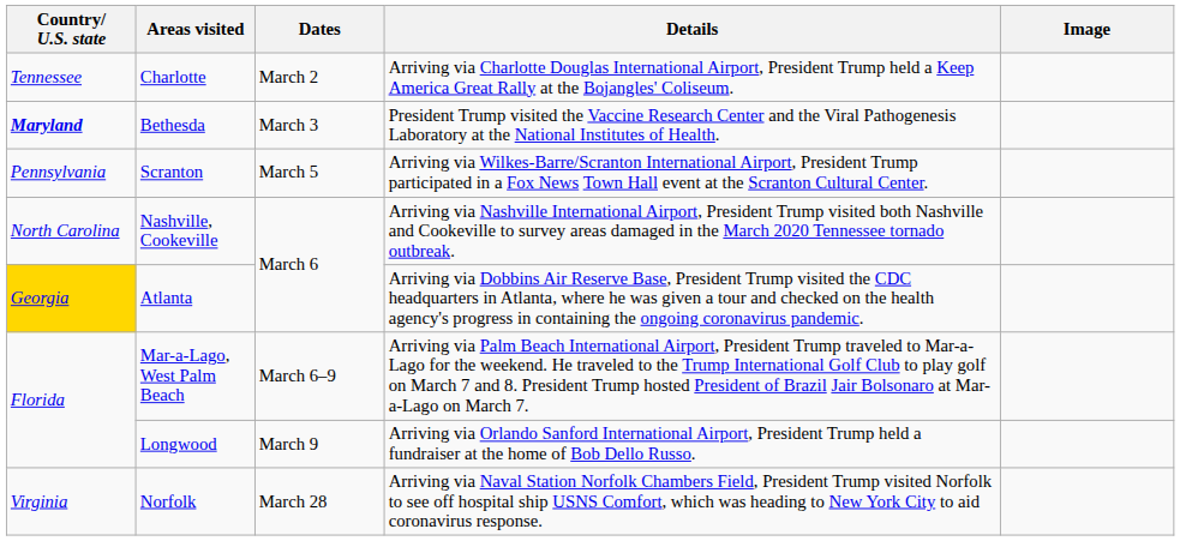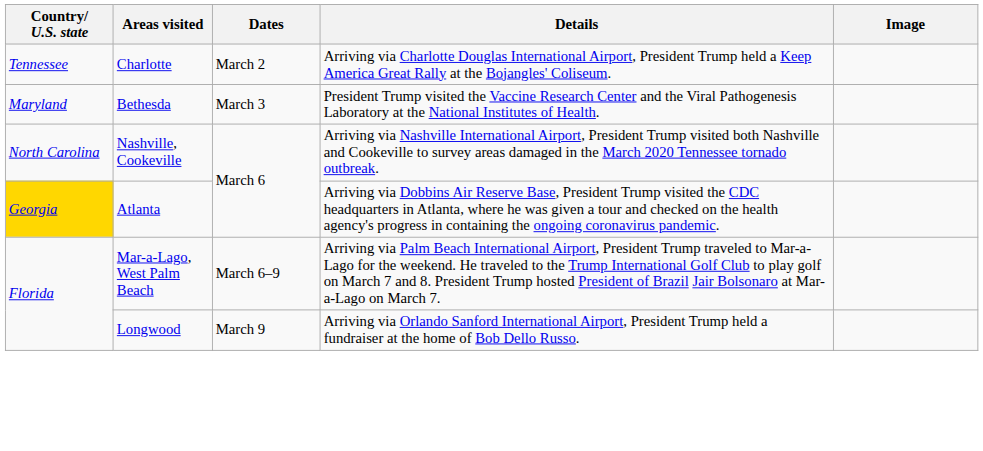 <table class="wikitable" style="margin: 1em auto 1em auto">
 <tr>
 <th width=110>Country/<br><em>U.S. state</em></th>
 <th width=100>Areas visited</th>
 <th width=110>Dates</th>
 <th width=550>Details</th>
 <th width=150>Image</th>
 </tr>
 <tr>
 <td> <em><a href='#'>Tennessee</a></em></td>
 <td><a href='#'>Charlotte</a></td>
 <td>March 2</td>
 <td>Arriving via <a href='#'>Charlotte Douglas International Airport</a>, President Trump held a <a href='#'>Keep America Great Rally</a> at the <a href='#'>Bojangles' Coliseum</a>.</td>
 <td></td>
 </tr>
 <tr>
-<td><strong> <em><a href='#'>Maryland</a></em></strong></td>
+<td> <em><a href='#'>Maryland</a></em></td>
 <td><a href='#'>Bethesda</a></td>
 <td>March 3</td>
 <td>President Trump visited the <a href='#'>Vaccine Research Center</a> and the Viral Pathogenesis Laboratory at the <a href='#'>National Institutes of Health</a>.</td>
-<td></td>
-</tr>
-<tr>
-<td> <em><a href='#'>Pennsylvania</a></em></td>
-<td><a href='#'>Scranton</a></td>
-<td>March 5</td>
-<td>Arriving via <a href='#'>Wilkes-Barre/Scranton International Airport</a>, President Trump participated in a <a href='#'>Fox News</a> <a href='#'>Town Hall</a> event at the <a href='#'>Scranton Cultural Center</a>.</td>
 <td></td>
 </tr>
 <tr>
 <td> <em><a href='#'>North Carolina</a></em></td>
 <td><a href='#'>Nashville</a>, <a href='#'>Cookeville</a></td>
 <td rowspan=2>March 6</td>
 <td>Arriving via <a href='#'>Nashville International Airport</a>, President Trump visited both Nashville and Cookeville to survey areas damaged in the <a href='#'>March 2020 Tennessee tornado outbreak</a>.</td>
 <td></td>
 </tr>
 <tr>
 <td style="background: gold;"> <em><a href='#'>Georgia</a></em></td>
 <td><a href='#'>Atlanta</a></td>
 <td>Arriving via <a href='#'>Dobbins Air Reserve Base</a>, President Trump visited the <a href='#'>CDC</a> headquarters in Atlanta, where he was given a tour and checked on the health agency's progress in containing the <a href='#'>ongoing coronavirus pandemic</a>.</td>
 <td></td>
 </tr>
 <tr>
 <td rowspan=2> <em><a href='#'>Florida</a></em></td>
 <td><a href='#'>Mar-a-Lago</a>, <a href='#'>West Palm Beach</a></td>
 <td>March 6–9</td>
 <td>Arriving via <a href='#'>Palm Beach International Airport</a>, President Trump traveled to Mar-a-Lago for the weekend. He traveled to the <a href='#'>Trump International Golf Club</a> to play golf on March 7 and 8. President Trump hosted <a href='#'>President of Brazil</a> <a href='#'>Jair Bolsonaro</a> at Mar-a-Lago on March 7.</td>
 <td></td>
 </tr>
 <tr>
 <td><a href='#'>Longwood</a></td>
 <td>March 9</td>
 <td>Arriving via <a href='#'>Orlando Sanford International Airport</a>, President Trump held a fundraiser at the home of <a href='#'>Bob Dello Russo</a>.</td>
 <td></td>
 </tr>
-<tr>
-<td> <em><a href='#'>Virginia</a></em></td>
-<td><a href='#'>Norfolk</a></td>
-<td>March 28</td>
-<td>Arriving via <a href='#'>Naval Station Norfolk Chambers Field</a>, President Trump visited Norfolk to see off hospital ship <a href='#'>USNS Comfort</a>, which was heading to <a href='#'>New York City</a> to aid coronavirus response.</td>
-<td></td>
-</tr>
 </table>
